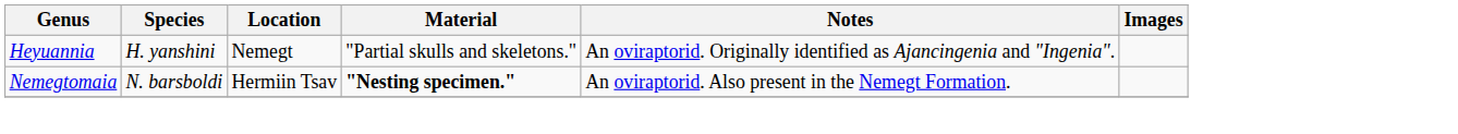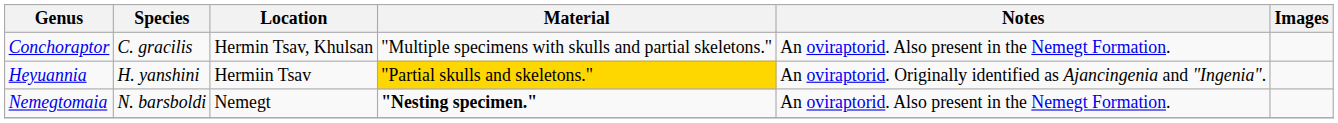 <table class="wikitable sortable">
 <tr>
 <th>Genus</th>
 <th>Species</th>
 <th>Location</th>
 <th>Material</th>
 <th>Notes</th>
 <th>Images</th>
 </tr>
 <tr>
+<td><em><a href='#'>Conchoraptor</a></em></td>
+<td><em>C. gracilis</em></td>
+<td>Hermin Tsav, Khulsan</td>
+<td>"Multiple specimens with skulls and partial skeletons."</td>
+<td>An <a href='#'>oviraptorid</a>. Also present in the <a href='#'>Nemegt Formation</a>.</td>
+<td></td>
+</tr>
+<tr>
 <td><em><a href='#'>Heyuannia</a></em></td>
 <td><em>H. yanshini</em></td>
-<td>Nemegt</td>
-<td>"Partial skulls and skeletons."</td>
+<td>Hermiin Tsav</td>
+<td style="background: gold;">"Partial skulls and skeletons."</td>
 <td>An <a href='#'>oviraptorid</a>. Originally identified as <em>Ajancingenia</em> and <em>"Ingenia"</em>.</td>
 <td></td>
 </tr>
 <tr>
 <td><em><a href='#'>Nemegtomaia</a></em></td>
 <td><em>N. barsboldi</em></td>
-<td>Hermiin Tsav</td>
+<td>Nemegt</td>
 <td><strong>"Nesting specimen."</strong></td>
 <td>An <a href='#'>oviraptorid</a>. Also present in the <a href='#'>Nemegt Formation</a>.</td>
 <td></td>
 </tr>
 <tr>
 </tr>
 </table>
